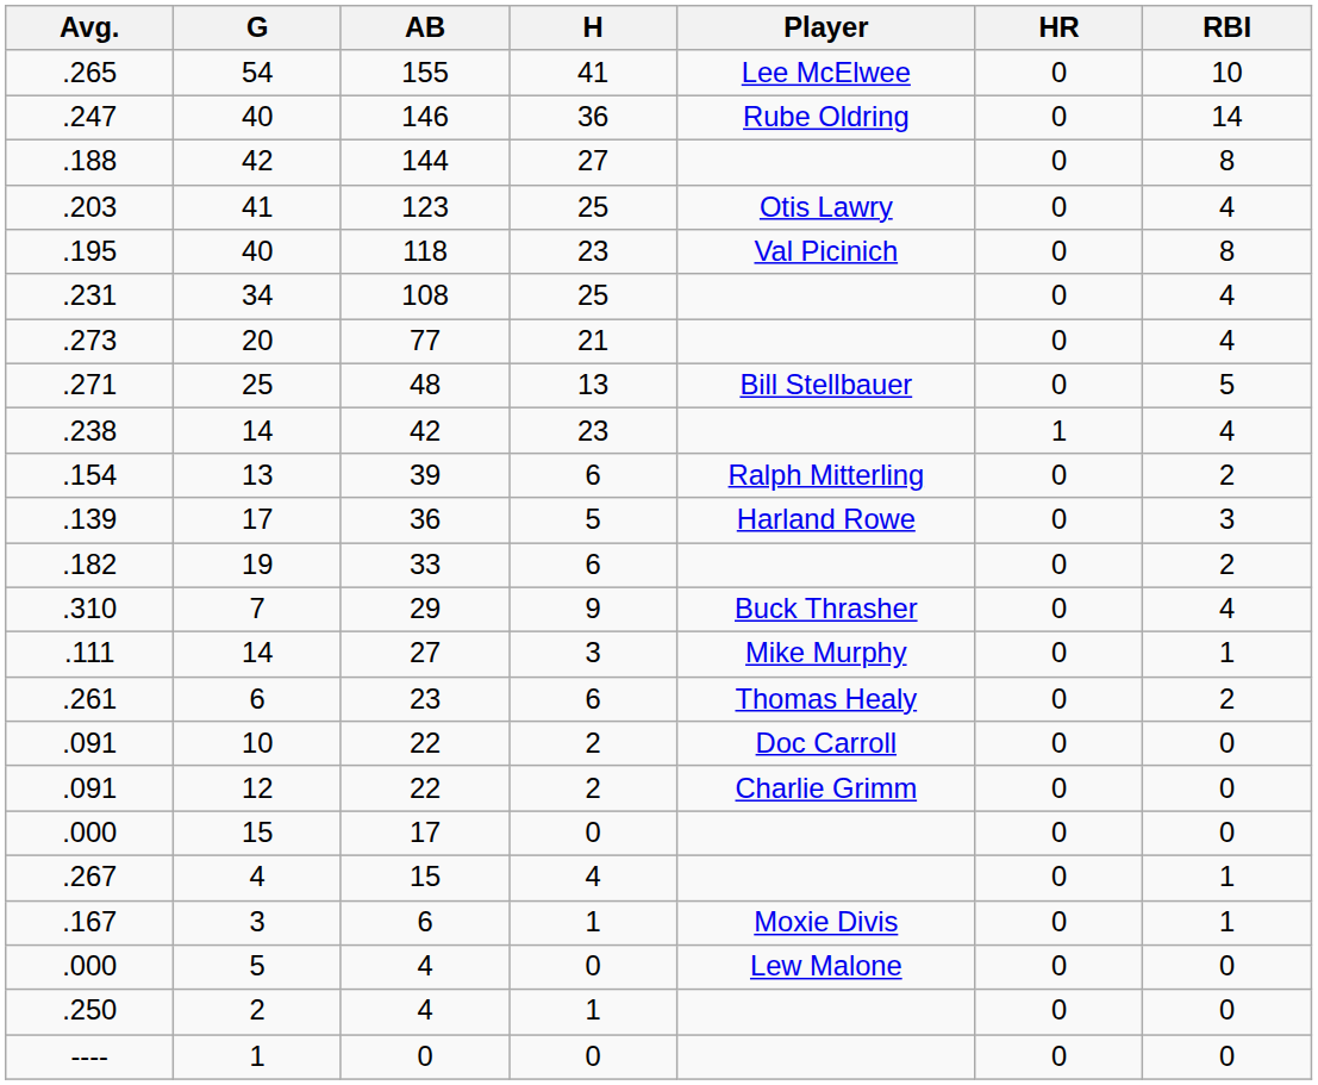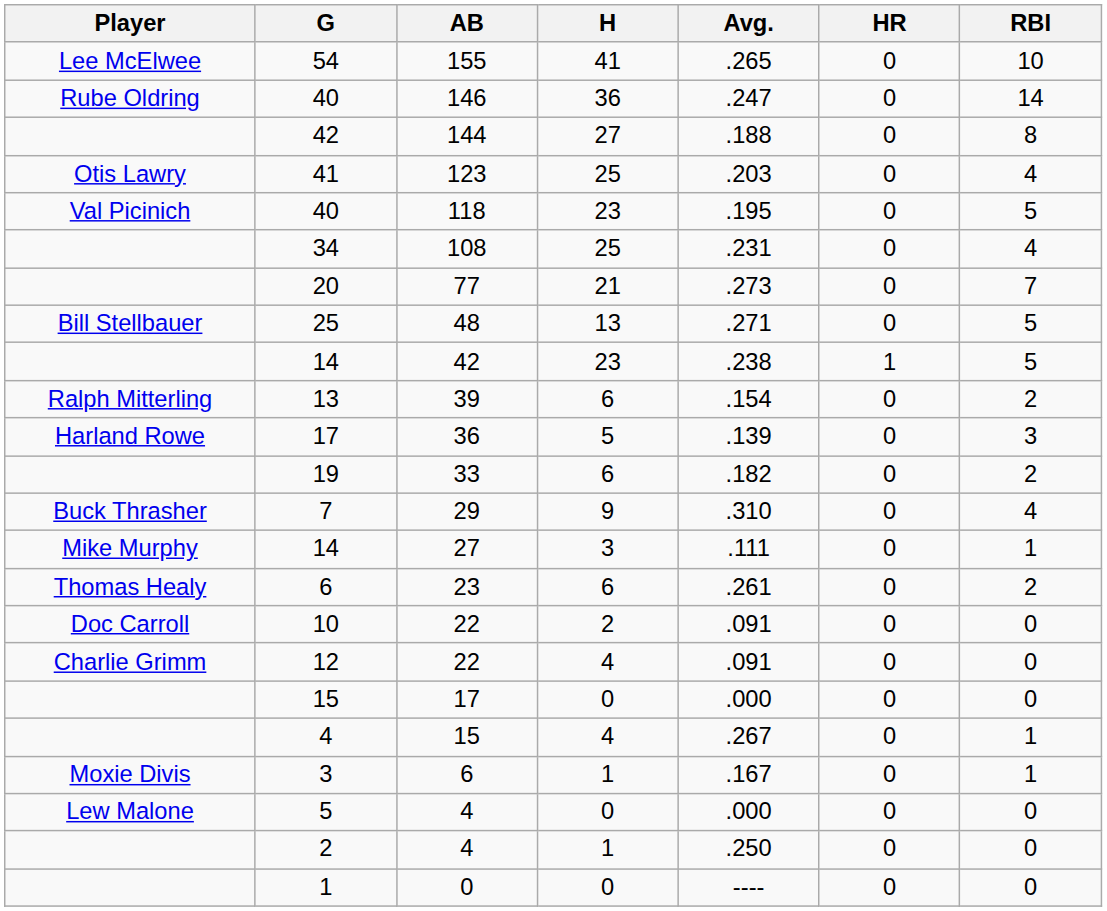 <table class="wikitable sortable">
 <tr>
-<th bgcolor="#DDDDFF" width="9%">Avg.</th>
+<th bgcolor="#DDDDFF" width="16%">Player</th>
 <th bgcolor="#DDDDFF" width="9%">G</th>
 <th bgcolor="#DDDDFF" width="9%">AB</th>
 <th bgcolor="#DDDDFF" width="9%">H</th>
-<th bgcolor="#DDDDFF" width="16%">Player</th>
+<th bgcolor="#DDDDFF" width="9%">Avg.</th>
 <th bgcolor="#DDDDFF" width="9%">HR</th>
 <th bgcolor="#DDDDFF" width="9%">RBI</th>
 </tr>
 <tr align="center">
-<td>.265</td>
+<td><a href='#'>Lee McElwee</a></td>
 <td>54</td>
 <td>155</td>
 <td>41</td>
-<td><a href='#'>Lee McElwee</a></td>
+<td>.265</td>
 <td>0</td>
 <td>10</td>
 </tr>
 <tr align=center>
-<td>.247</td>
+<td><a href='#'>Rube Oldring</a></td>
 <td>40</td>
 <td>146</td>
 <td>36</td>
-<td><a href='#'>Rube Oldring</a></td>
+<td>.247</td>
 <td>0</td>
 <td>14</td>
 </tr>
 <tr align=center>
-<td>.188</td>
+<td></td>
 <td>42</td>
 <td>144</td>
 <td>27</td>
-<td></td>
+<td>.188</td>
 <td>0</td>
 <td>8</td>
 </tr>
 <tr align="center">
-<td>.203</td>
+<td><a href='#'>Otis Lawry</a></td>
 <td>41</td>
 <td>123</td>
 <td>25</td>
-<td><a href='#'>Otis Lawry</a></td>
+<td>.203</td>
 <td>0</td>
 <td>4</td>
 </tr>
 <tr align=center>
-<td>.195</td>
+<td><a href='#'>Val Picinich</a></td>
 <td>40</td>
 <td>118</td>
 <td>23</td>
-<td><a href='#'>Val Picinich</a></td>
+<td>.195</td>
 <td>0</td>
-<td>8</td>
+<td>5</td>
 </tr>
 <tr align=center>
-<td>.231</td>
+<td></td>
 <td>34</td>
 <td>108</td>
 <td>25</td>
-<td></td>
+<td>.231</td>
 <td>0</td>
 <td>4</td>
 </tr>
 <tr align="center">
-<td>.273</td>
+<td></td>
 <td>20</td>
 <td>77</td>
 <td>21</td>
-<td></td>
+<td>.273</td>
 <td>0</td>
-<td>4</td>
+<td>7</td>
 </tr>
 <tr align="center">
-<td>.271</td>
+<td><a href='#'>Bill Stellbauer</a></td>
 <td>25</td>
 <td>48</td>
 <td>13</td>
-<td><a href='#'>Bill Stellbauer</a></td>
+<td>.271</td>
 <td>0</td>
 <td>5</td>
 </tr>
 <tr align=center>
-<td>.238</td>
+<td></td>
 <td>14</td>
 <td>42</td>
 <td>23</td>
-<td></td>
+<td>.238</td>
 <td>1</td>
-<td>4</td>
+<td>5</td>
 </tr>
 <tr align="center">
-<td>.154</td>
+<td><a href='#'>Ralph Mitterling</a></td>
 <td>13</td>
 <td>39</td>
 <td>6</td>
-<td><a href='#'>Ralph Mitterling</a></td>
+<td>.154</td>
 <td>0</td>
 <td>2</td>
 </tr>
 <tr align=center>
-<td>.139</td>
+<td><a href='#'>Harland Rowe</a></td>
 <td>17</td>
 <td>36</td>
 <td>5</td>
-<td><a href='#'>Harland Rowe</a></td>
+<td>.139</td>
 <td>0</td>
 <td>3</td>
 </tr>
 <tr align=center>
-<td>.182</td>
+<td></td>
 <td>19</td>
 <td>33</td>
 <td>6</td>
-<td></td>
+<td>.182</td>
 <td>0</td>
 <td>2</td>
 </tr>
 <tr align="center">
-<td>.310</td>
+<td><a href='#'>Buck Thrasher</a></td>
 <td>7</td>
 <td>29</td>
 <td>9</td>
-<td><a href='#'>Buck Thrasher</a></td>
+<td>.310</td>
 <td>0</td>
 <td>4</td>
 </tr>
 <tr align=center>
-<td>.111</td>
+<td><a href='#'>Mike Murphy</a></td>
 <td>14</td>
 <td>27</td>
 <td>3</td>
-<td><a href='#'>Mike Murphy</a></td>
+<td>.111</td>
 <td>0</td>
 <td>1</td>
 </tr>
 <tr align=center>
-<td>.261</td>
+<td><a href='#'>Thomas Healy</a></td>
 <td>6</td>
 <td>23</td>
 <td>6</td>
-<td><a href='#'>Thomas Healy</a></td>
+<td>.261</td>
 <td>0</td>
 <td>2</td>
 </tr>
 <tr align=center>
-<td>.091</td>
+<td><a href='#'>Doc Carroll</a></td>
 <td>10</td>
 <td>22</td>
 <td>2</td>
-<td><a href='#'>Doc Carroll</a></td>
+<td>.091</td>
 <td>0</td>
 <td>0</td>
 </tr>
 <tr align=center>
-<td>.091</td>
+<td><a href='#'>Charlie Grimm</a></td>
 <td>12</td>
 <td>22</td>
-<td>2</td>
-<td><a href='#'>Charlie Grimm</a></td>
+<td>4</td>
+<td>.091</td>
 <td>0</td>
 <td>0</td>
 </tr>
 <tr align=center>
-<td>.000</td>
+<td></td>
 <td>15</td>
 <td>17</td>
 <td>0</td>
-<td></td>
+<td>.000</td>
 <td>0</td>
 <td>0</td>
 </tr>
 <tr align="center">
-<td>.267</td>
+<td></td>
 <td>4</td>
 <td>15</td>
 <td>4</td>
-<td></td>
+<td>.267</td>
 <td>0</td>
 <td>1</td>
 </tr>
 <tr align="center">
-<td>.167</td>
+<td><a href='#'>Moxie Divis</a></td>
 <td>3</td>
 <td>6</td>
 <td>1</td>
-<td><a href='#'>Moxie Divis</a></td>
+<td>.167</td>
 <td>0</td>
 <td>1</td>
 </tr>
 <tr align=center>
-<td>.000</td>
+<td><a href='#'>Lew Malone</a></td>
 <td>5</td>
 <td>4</td>
 <td>0</td>
-<td><a href='#'>Lew Malone</a></td>
+<td>.000</td>
 <td>0</td>
 <td>0</td>
 </tr>
 <tr align=center>
-<td>.250</td>
+<td></td>
 <td>2</td>
 <td>4</td>
 <td>1</td>
-<td></td>
+<td>.250</td>
 <td>0</td>
 <td>0</td>
 </tr>
 <tr align="center">
-<td>----</td>
+<td></td>
 <td>1</td>
 <td>0</td>
 <td>0</td>
-<td></td>
+<td>----</td>
 <td>0</td>
 <td>0</td>
 </tr>
 </table>
